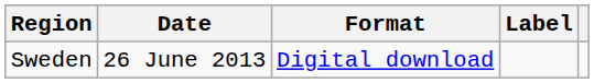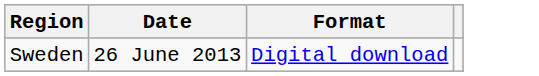 <table class="wikitable sortable plainrowheaders">
 <tr>
 <th scope="col">Region</th>
 <th scope="col">Date</th>
 <th scope="col">Format</th>
-<th scope="col">Label</th>
 <th scope="col"></th>
 </tr>
 <tr>
 <td scope="row">Sweden</td>
 <td>26 June 2013</td>
 <td><a href='#'>Digital download</a></td>
 <td></td>
-<td></td>
 </tr>
 </table>
